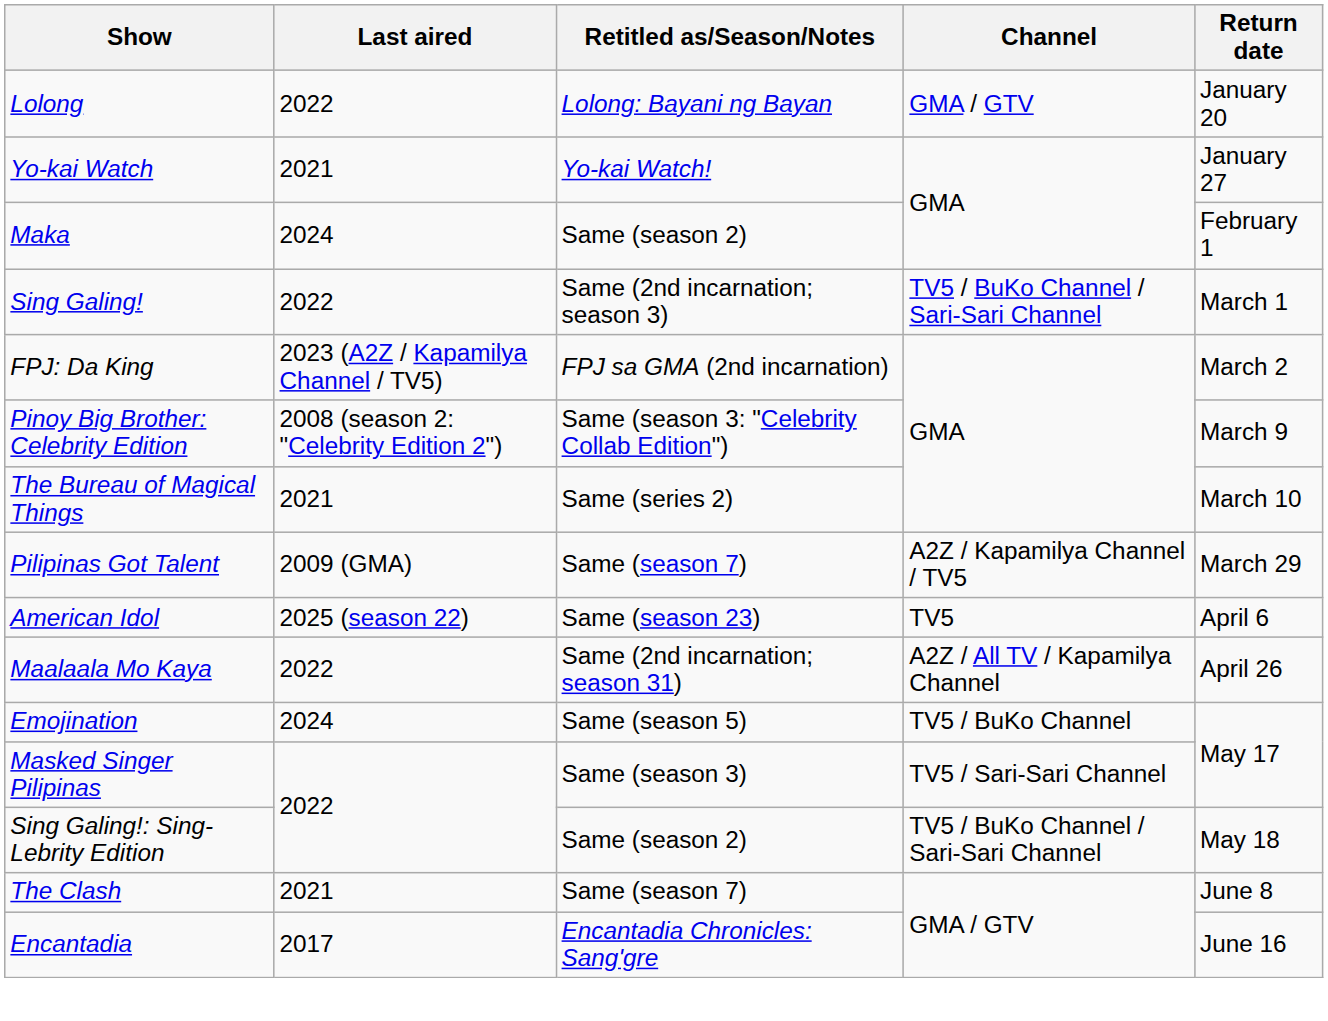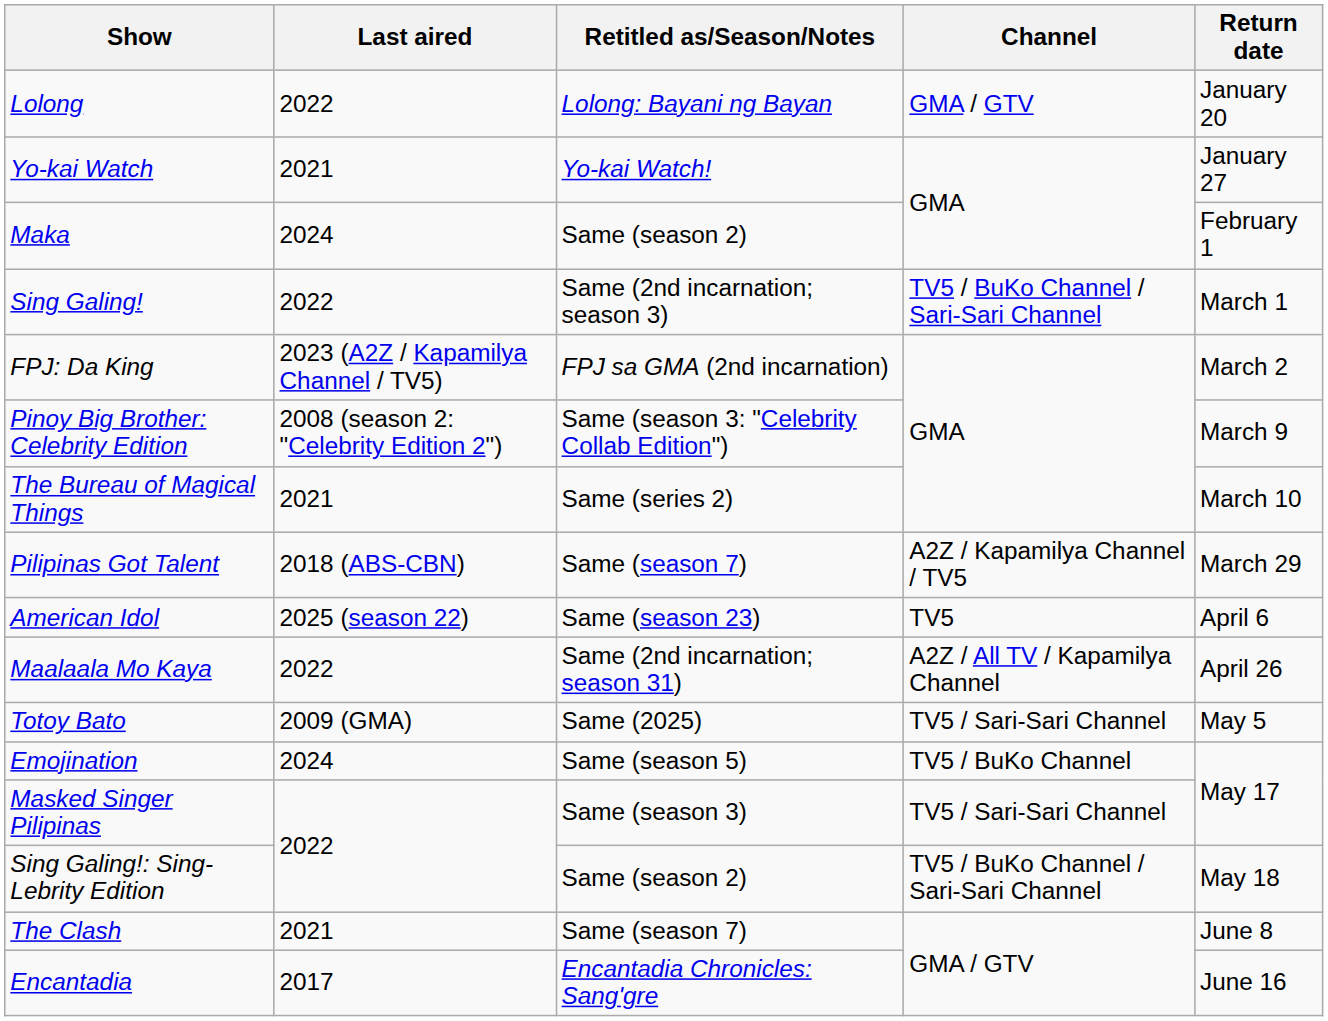 <table class="wikitable">
 <tr>
 <th>Show</th>
 <th>Last aired</th>
 <th>Retitled as/Season/Notes</th>
 <th>Channel</th>
 <th>Return date</th>
 </tr>
 <tr>
 <td><em><a href='#'>Lolong</a></em></td>
 <td>2022</td>
 <td><em><a href='#'>Lolong: Bayani ng Bayan</a></em></td>
 <td><a href='#'>GMA</a> / <a href='#'>GTV</a></td>
 <td>January 20</td>
 </tr>
 <tr>
 <td><em><a href='#'>Yo-kai Watch</a></em></td>
 <td>2021</td>
 <td><em><a href='#'>Yo-kai Watch!</a></em></td>
 <td rowspan="2">GMA</td>
 <td>January 27</td>
 </tr>
 <tr>
 <td><em><a href='#'>Maka</a></em></td>
 <td>2024</td>
 <td>Same (season 2)</td>
 <td>February 1</td>
 </tr>
 <tr>
 <td><em><a href='#'>Sing Galing!</a></em></td>
 <td>2022</td>
 <td>Same (2nd incarnation; season 3)</td>
 <td><a href='#'>TV5</a> / <a href='#'>BuKo Channel</a> / <a href='#'>Sari-Sari Channel</a></td>
 <td>March 1</td>
 </tr>
 <tr>
 <td><em>FPJ: Da King</em></td>
 <td>2023 (<a href='#'>A2Z</a> / <a href='#'>Kapamilya Channel</a> / TV5)</td>
 <td><em>FPJ sa GMA</em> (2nd incarnation)</td>
 <td rowspan="3">GMA</td>
 <td>March 2</td>
 </tr>
 <tr>
 <td><em><a href='#'>Pinoy Big Brother: Celebrity Edition</a></em></td>
 <td>2008 (season 2: "<a href='#'>Celebrity Edition 2</a>")</td>
 <td>Same (season 3: "<a href='#'>Celebrity Collab Edition</a>")</td>
 <td>March 9</td>
 </tr>
 <tr>
 <td><em><a href='#'>The Bureau of Magical Things</a></em></td>
 <td>2021</td>
 <td>Same (series 2)</td>
 <td>March 10</td>
 </tr>
 <tr>
 <td><em><a href='#'>Pilipinas Got Talent</a></em></td>
-<td>2009 (GMA)</td>
+<td>2018 (<a href='#'>ABS-CBN</a>)</td>
 <td>Same (<a href='#'>season 7</a>)</td>
 <td>A2Z / Kapamilya Channel / TV5</td>
 <td>March 29</td>
 </tr>
 <tr>
 <td><em><a href='#'>American Idol</a></em></td>
 <td>2025 (<a href='#'>season 22</a>)</td>
 <td>Same (<a href='#'>season 23</a>)</td>
 <td>TV5</td>
 <td>April 6</td>
 </tr>
 <tr>
 <td><em><a href='#'>Maalaala Mo Kaya</a></em></td>
 <td>2022</td>
 <td>Same (2nd incarnation; <a href='#'>season 31</a>)</td>
 <td>A2Z / <a href='#'>All TV</a> / Kapamilya Channel</td>
 <td>April 26</td>
+</tr>
+<tr>
+<td><em><a href='#'>Totoy Bato</a></em></td>
+<td>2009 (GMA)</td>
+<td>Same (2025)</td>
+<td>TV5 / Sari-Sari Channel</td>
+<td>May 5</td>
 </tr>
 <tr>
 <td><em><a href='#'>Emojination</a></em></td>
 <td>2024</td>
 <td>Same (season 5)</td>
 <td>TV5 / BuKo Channel</td>
 <td rowspan="2">May 17</td>
 </tr>
 <tr>
 <td><em><a href='#'>Masked Singer Pilipinas</a></em></td>
 <td rowspan="2">2022</td>
 <td>Same (season 3)</td>
 <td>TV5 / Sari-Sari Channel</td>
 </tr>
 <tr>
 <td><em>Sing Galing!: Sing-Lebrity Edition</em></td>
 <td>Same (season 2)</td>
 <td>TV5 / BuKo Channel / Sari-Sari Channel</td>
 <td>May 18</td>
 </tr>
 <tr>
 <td><em><a href='#'>The Clash</a></em></td>
 <td>2021</td>
 <td>Same (season 7)</td>
 <td rowspan="2">GMA / GTV</td>
 <td>June 8</td>
 </tr>
 <tr>
 <td><em><a href='#'>Encantadia</a></em></td>
 <td>2017</td>
 <td><em><a href='#'>Encantadia Chronicles: Sang'gre</a></em></td>
 <td>June 16</td>
 </tr>
 </table>
